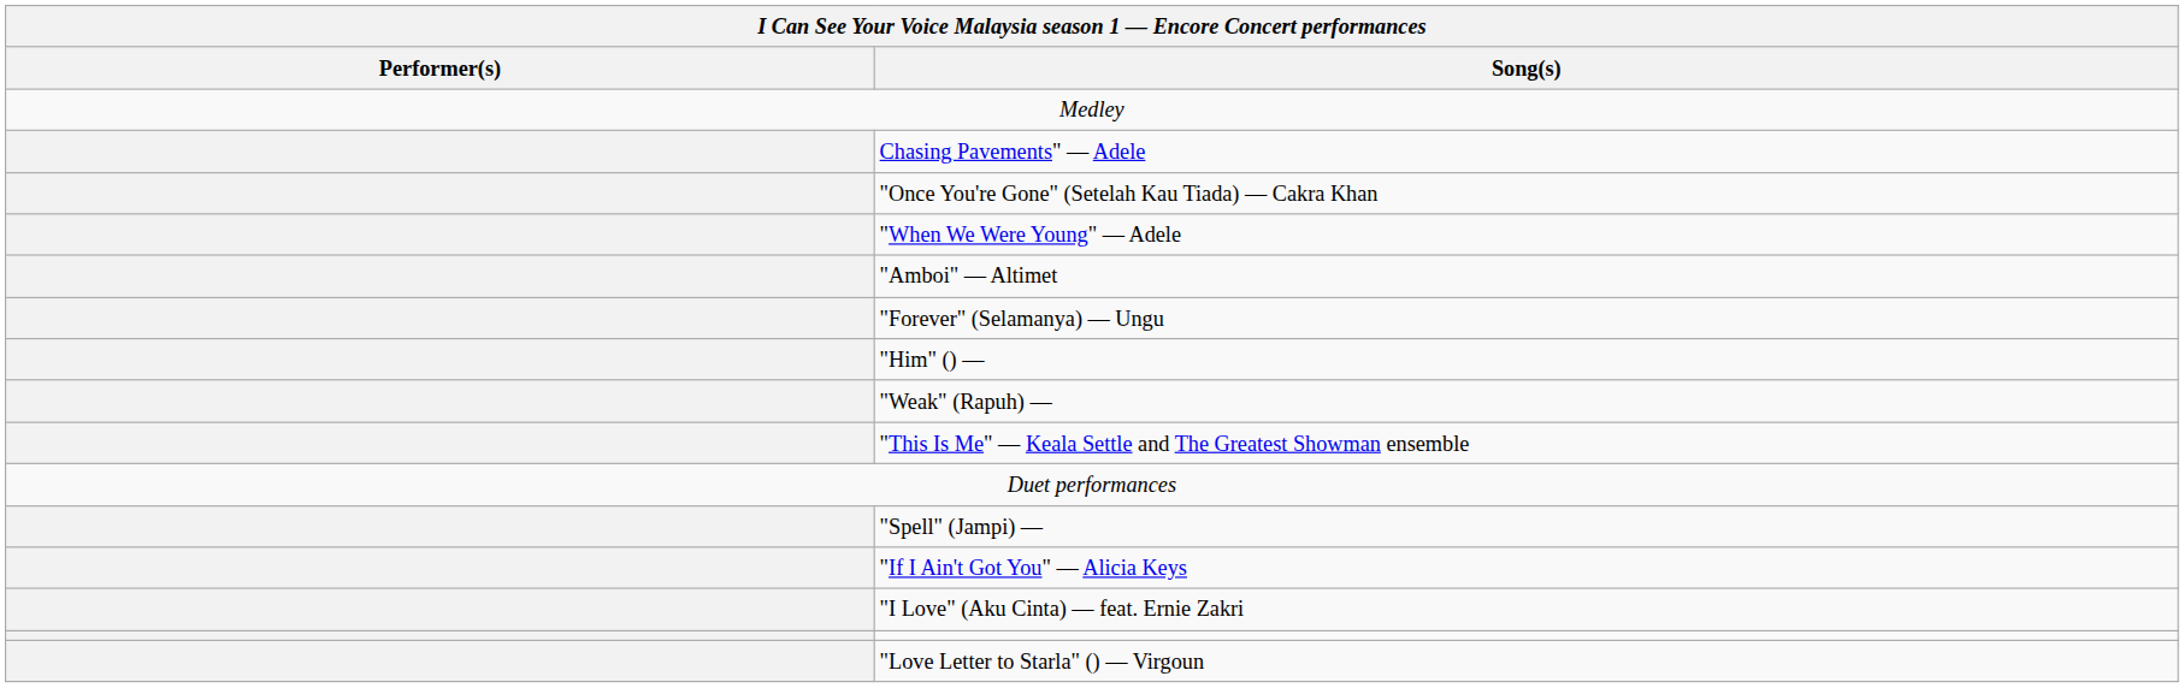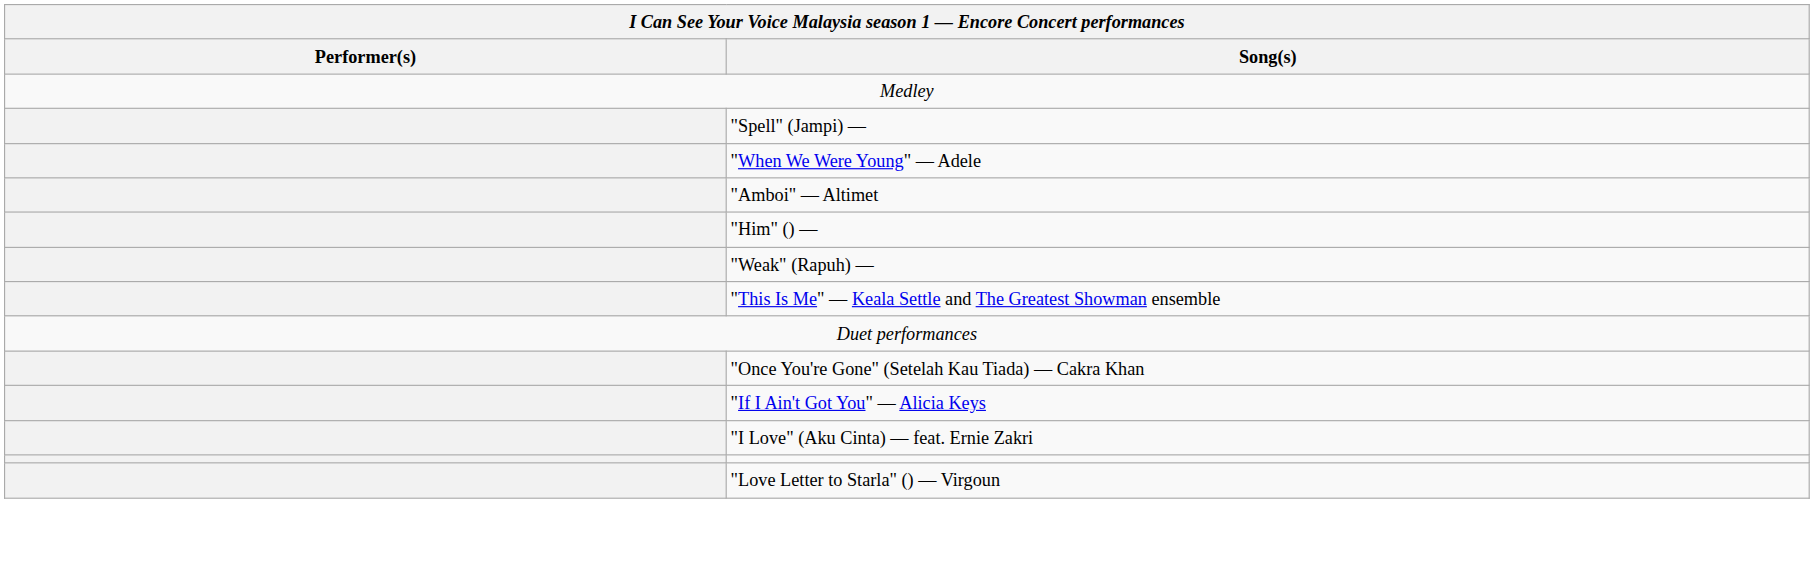 <table class="wikitable plainrowheaders mw-collapsible" style="line-height:23px; width:100%;">
 <tr>
 <th colspan=2><em>I Can See Your Voice Malaysia season 1 — Encore Concert performances</em></th>
 </tr>
 <tr>
 <th width=40%>Performer(s)</th>
 <th>Song(s)</th>
 </tr>
 <tr style="text-align:center;">
 <td colspan=2><em>Medley</em></td>
 </tr>
 <tr>
 <th></th>
-<td><a href='#'>Chasing Pavements</a>" — <a href='#'>Adele</a></td>
-</tr>
-<tr>
-<th></th>
-<td>"Once You're Gone" (Setelah Kau Tiada) — Cakra Khan</td>
+<td>"Spell" (Jampi) — </td>
 </tr>
 <tr>
 <th></th>
 <td>"<a href='#'>When We Were Young</a>" — Adele</td>
 </tr>
 <tr>
 <th></th>
 <td>"Amboi" — Altimet</td>
-</tr>
-<tr>
-<th></th>
-<td>"Forever" (Selamanya) — Ungu</td>
 </tr>
 <tr>
 <th></th>
 <td>"Him" () — </td>
 </tr>
 <tr>
 <th></th>
 <td>"Weak" (Rapuh) — </td>
 </tr>
 <tr>
 <th></th>
 <td>"<a href='#'>This Is Me</a>" — <a href='#'>Keala Settle</a> and <a href='#'>The Greatest Showman</a> ensemble</td>
 </tr>
 <tr style="text-align:center;">
 <td colspan=2><em>Duet performances</em></td>
 </tr>
 <tr>
 <th></th>
-<td>"Spell" (Jampi) — </td>
+<td>"Once You're Gone" (Setelah Kau Tiada) — Cakra Khan</td>
 </tr>
 <tr>
 <th></th>
 <td>"<a href='#'>If I Ain't Got You</a>" — <a href='#'>Alicia Keys</a></td>
 </tr>
 <tr>
 <th></th>
 <td>"I Love" (Aku Cinta) —  feat. Ernie Zakri</td>
 </tr>
 <tr>
 <th></th>
 <td></td>
 </tr>
 <tr>
 <th></th>
 <td>"Love Letter to Starla" () — Virgoun</td>
 </tr>
 </table>
